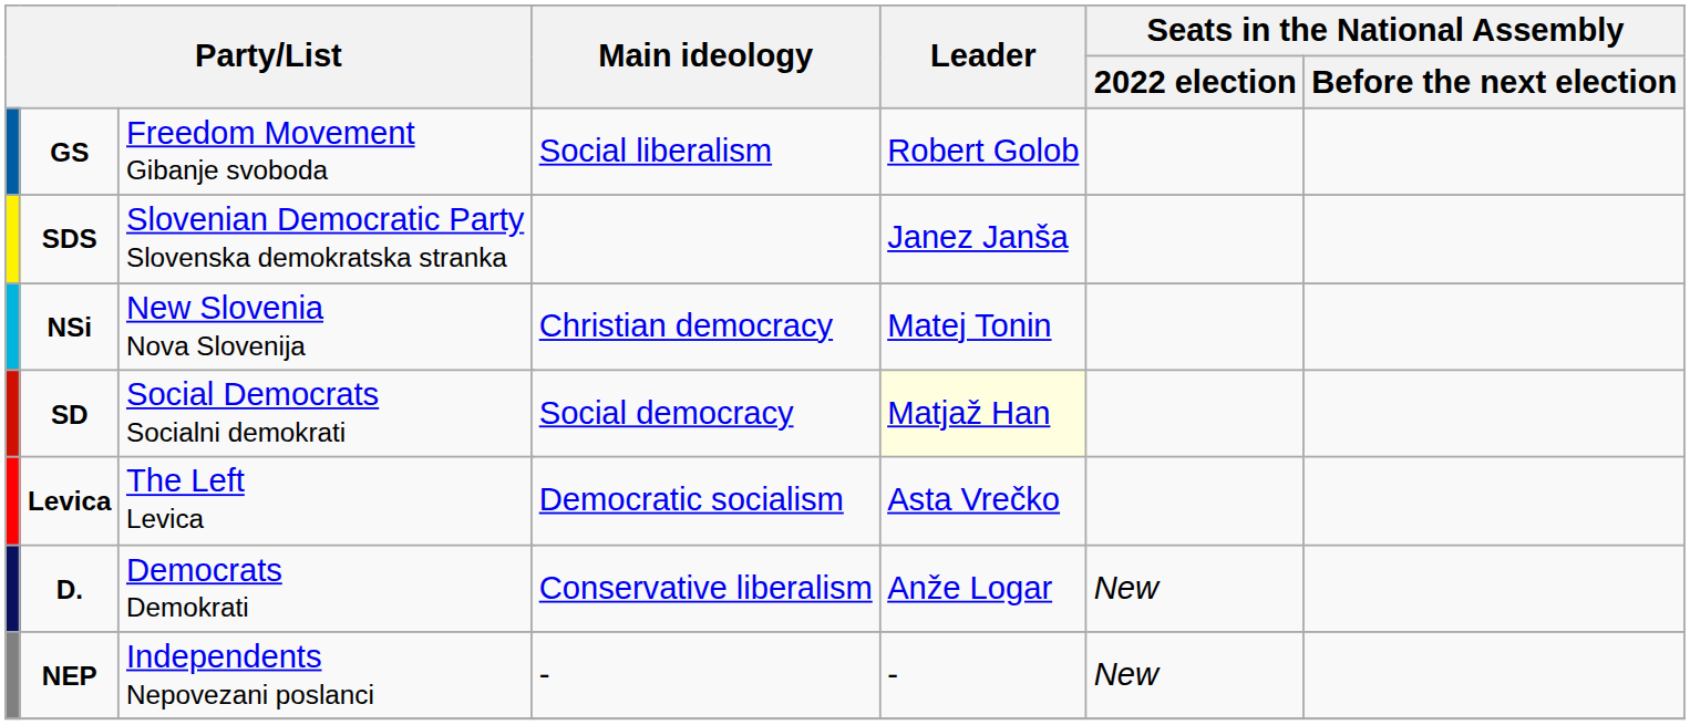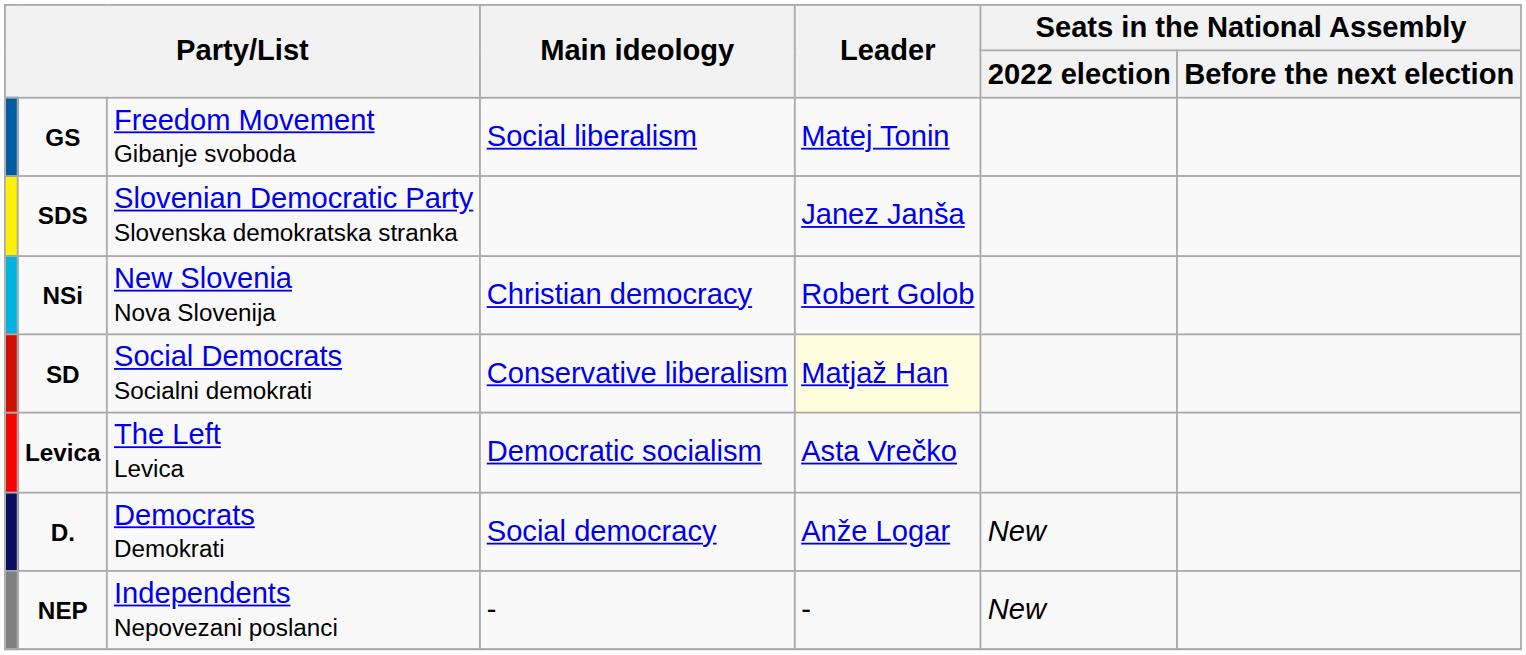 <table class="wikitable">
 <tr>
 <th colspan="5" rowspan="2" style=width:10em>Party/List</th>
 <th rowspan="2">Main ideology</th>
 <th rowspan="2">Leader</th>
 <th colspan="2">Seats in the National Assembly</th>
 </tr>
 <tr>
 <th>2022 election</th>
 <th>Before the next election</th>
 </tr>
 <tr>
 <td style="background:#005DA3"></td>
 <td style="text-align:center;"><strong><small>GS</small></strong></td>
 <td colspan="3"><a href='#'>Freedom Movement</a><br><small>Gibanje svoboda</small></td>
 <td><a href='#'>Social liberalism</a></td>
-<td><a href='#'>Robert Golob</a></td>
+<td><a href='#'>Matej Tonin</a></td>
 <td></td>
 <td></td>
 </tr>
 <tr>
 <td style="background:#FEF200"></td>
 <td style="text-align:center;"><strong><small>SDS</small></strong></td>
 <td colspan="3"><a href='#'>Slovenian Democratic Party</a><br><small>Slovenska demokratska stranka</small></td>
 <td></td>
 <td><a href='#'>Janez Janša</a></td>
 <td></td>
 <td></td>
 </tr>
 <tr>
 <td style="background:#00b5dd"></td>
 <td style="text-align:center;"><strong><small>NSi</small></strong></td>
 <td colspan="3"><a href='#'>New Slovenia</a><br><small>Nova Slovenija</small></td>
 <td><a href='#'>Christian democracy</a></td>
-<td><a href='#'>Matej Tonin</a></td>
+<td><a href='#'>Robert Golob</a></td>
 <td></td>
 <td></td>
 </tr>
 <tr>
 <td style="background:#ce0f02"></td>
 <td style="text-align:center;"><strong><small>SD</small></strong></td>
 <td colspan="3"><a href='#'>Social Democrats</a><br><small>Socialni demokrati</small></td>
-<td><a href='#'>Social democracy</a></td>
+<td><a href='#'>Conservative liberalism</a></td>
 <td style="background: lightyellow;"><a href='#'>Matjaž Han</a></td>
 <td></td>
 <td></td>
 </tr>
 <tr>
 <td style="background:red"></td>
 <td style="text-align:center;"><strong><small>Levica</small></strong></td>
 <td colspan="3"><a href='#'>The Left</a><br><small>Levica</small></td>
 <td><a href='#'>Democratic socialism</a></td>
 <td><a href='#'>Asta Vrečko</a></td>
 <td></td>
 <td></td>
 </tr>
 <tr>
 <td style="background:#09105e"></td>
 <td style="text-align:center;"><strong><small>D.</small></strong></td>
 <td colspan="3"><a href='#'>Democrats</a><br><small>Demokrati</small></td>
-<td><a href='#'>Conservative liberalism</a></td>
+<td><a href='#'>Social democracy</a></td>
 <td><a href='#'>Anže Logar</a></td>
 <td><em>New</em></td>
 <td></td>
 </tr>
 <tr>
 <td style="background:grey"></td>
 <td style="text-align:center;"><strong><small>NEP</small></strong></td>
 <td colspan="3"><a href='#'>Independents</a><br><small>Nepovezani poslanci</small></td>
 <td>-</td>
 <td>-</td>
 <td><em>New</em></td>
 <td></td>
 </tr>
 <tr>
 </tr>
 </table>
